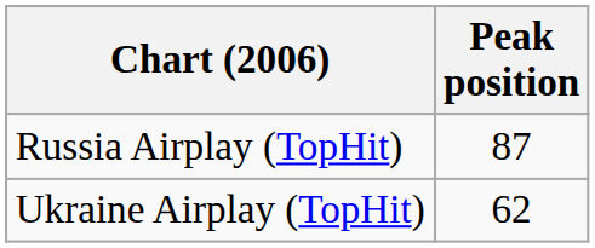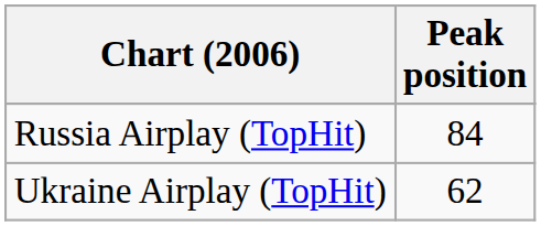 <table class="wikitable sortable">
 <tr>
 <th>Chart (2006)</th>
 <th>Peak<br>position</th>
 </tr>
 <tr>
 </tr>
 <tr>
 </tr>
 <tr>
 </tr>
 <tr>
 </tr>
 <tr>
 <td>Russia Airplay (<a href='#'>TopHit</a>)</td>
-<td style="text-align:center;">87</td>
+<td style="text-align:center;">84</td>
 </tr>
 <tr>
 <td>Ukraine Airplay (<a href='#'>TopHit</a>)</td>
 <td style="text-align:center;">62</td>
 </tr>
 </table>
